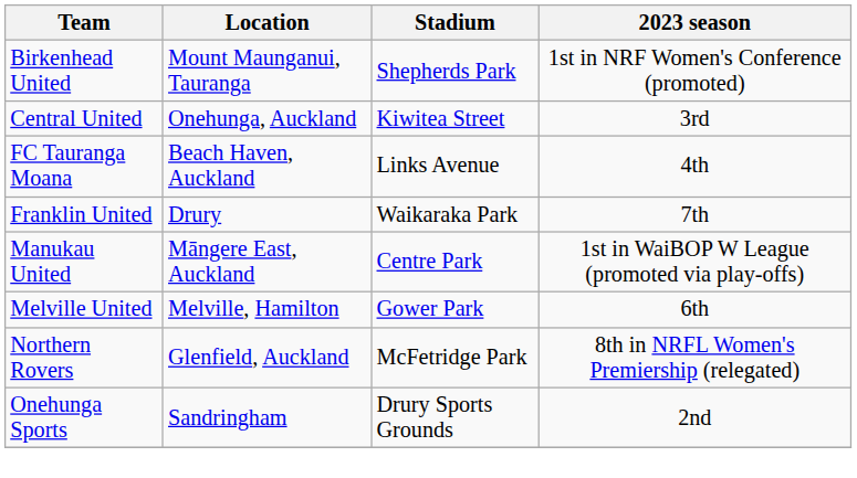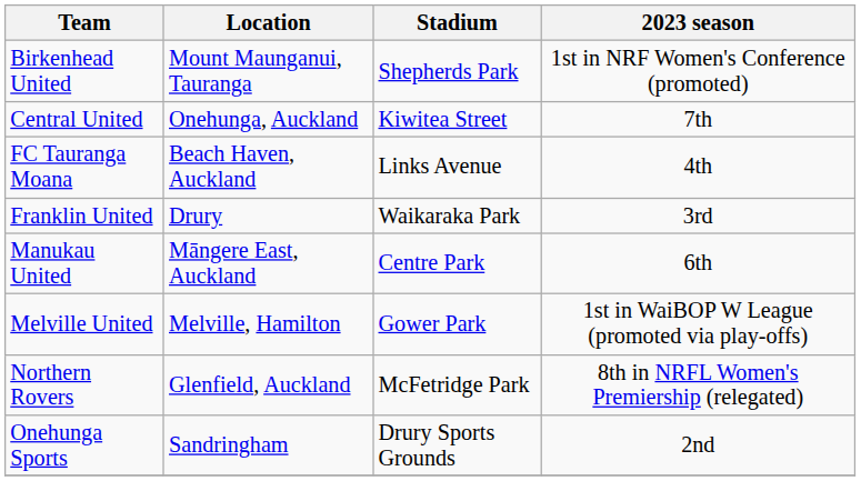 <table class="wikitable sortable">
 <tr>
 <th>Team</th>
 <th>Location</th>
 <th>Stadium</th>
 <th>2023 season</th>
 </tr>
 <tr>
 <td><a href='#'>Birkenhead United</a></td>
 <td><a href='#'>Mount Maunganui</a>, <a href='#'>Tauranga</a></td>
 <td><a href='#'>Shepherds Park</a></td>
 <td align="center">1st in NRF Women's Conference (promoted)</td>
 </tr>
 <tr>
 <td><a href='#'>Central United</a></td>
 <td><a href='#'>Onehunga</a>, <a href='#'>Auckland</a></td>
 <td><a href='#'>Kiwitea Street</a></td>
-<td align="center">3rd</td>
+<td align="center">7th</td>
 </tr>
 <tr>
 <td><a href='#'>FC Tauranga Moana</a></td>
 <td><a href='#'>Beach Haven</a>, <a href='#'>Auckland</a></td>
 <td>Links Avenue</td>
 <td align="center">4th</td>
 </tr>
 <tr>
 <td><a href='#'>Franklin United</a></td>
 <td><a href='#'>Drury</a></td>
 <td>Waikaraka Park</td>
-<td align="center">7th</td>
+<td align="center">3rd</td>
 </tr>
 <tr>
 <td><a href='#'>Manukau United</a></td>
 <td><a href='#'>Māngere East</a>, <a href='#'>Auckland</a></td>
 <td><a href='#'>Centre Park</a></td>
-<td align="center">1st in WaiBOP W League (promoted via play-offs)</td>
+<td align="center">6th</td>
 </tr>
 <tr>
 <td><a href='#'>Melville United</a></td>
 <td><a href='#'>Melville</a>, <a href='#'>Hamilton</a></td>
 <td><a href='#'>Gower Park</a></td>
-<td align="center">6th</td>
+<td align="center">1st in WaiBOP W League (promoted via play-offs)</td>
 </tr>
 <tr>
 <td><a href='#'>Northern Rovers</a></td>
 <td><a href='#'>Glenfield</a>, <a href='#'>Auckland</a></td>
 <td>McFetridge Park</td>
 <td align="center">8th in <a href='#'>NRFL Women's Premiership</a> (relegated)</td>
 </tr>
 <tr>
 <td><a href='#'>Onehunga Sports</a></td>
 <td><a href='#'>Sandringham</a></td>
 <td>Drury Sports Grounds</td>
 <td align="center">2nd</td>
 </tr>
 <tr>
 </tr>
 </table>
